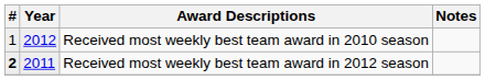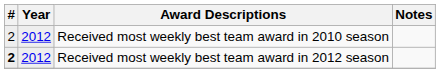 <table class="wikitable">
 <tr>
 <th>#</th>
 <th>Year</th>
 <th>Award Descriptions</th>
 <th>Notes</th>
 </tr>
 <tr>
-<td style="background:#eeeeee">1</td>
+<td style="background:#eeeeee">2</td>
 <td style="background:#eeeeee"><a href='#'>2012</a></td>
 <td>Received most weekly best team award in 2010 season</td>
 <td></td>
 </tr>
 <tr>
 <td style="background:#eeeeee"><strong>2</strong></td>
-<td style="background:#eeeeee"><a href='#'>2011</a></td>
+<td style="background:#eeeeee"><a href='#'>2012</a></td>
 <td>Received most weekly best team award in 2012 season</td>
 <td></td>
 </tr>
 <tr>
 </tr>
 </table>
